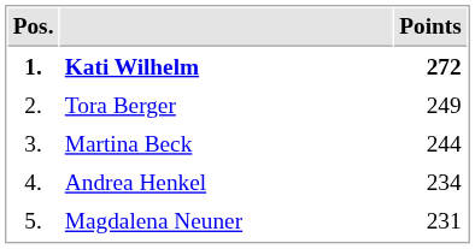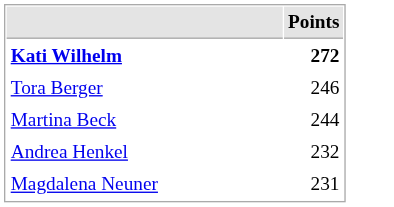 <table cellspacing="1" cellpadding="3" style="border:1px solid #AAAAAA;font-size:90%">
 <tr bgcolor="#E4E4E4">
-<th style="border-bottom:1px solid #AAAAAA" width=10>Pos.</th>
 <th style="border-bottom:1px solid #AAAAAA" width=200></th>
 <th style="border-bottom:1px solid #AAAAAA" width=20>Points</th>
 </tr>
 <tr>
-<td align="center"><strong>1.</strong></td>
 <td> <strong><a href='#'>Kati Wilhelm</a></strong></td>
 <td align="right"><strong>272</strong></td>
 </tr>
 <tr>
-<td align="center">2.</td>
 <td> <a href='#'>Tora Berger</a></td>
-<td align="right">249</td>
+<td align="right">246</td>
 </tr>
 <tr>
-<td align="center">3.</td>
 <td> <a href='#'>Martina Beck</a></td>
 <td align="right">244</td>
 </tr>
 <tr>
-<td align="center">4.</td>
 <td> <a href='#'>Andrea Henkel</a></td>
-<td align="right">234</td>
+<td align="right">232</td>
 </tr>
 <tr>
-<td align="center">5.</td>
 <td> <a href='#'>Magdalena Neuner</a></td>
 <td align="right">231</td>
 </tr>
 </table>
